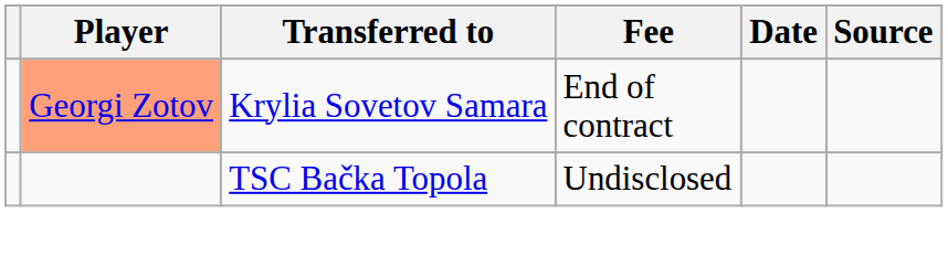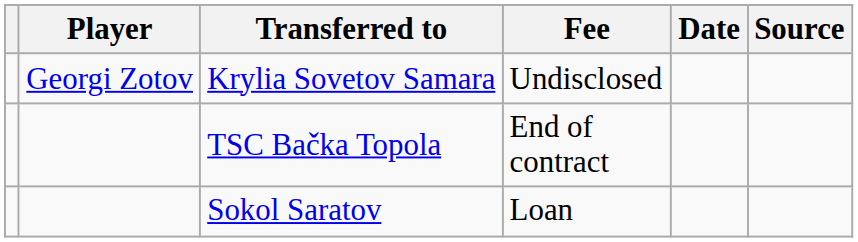 <table class="wikitable plainrowheaders sortable">
 <tr>
 <th></th>
 <th scope="col">Player</th>
 <th>Transferred to</th>
 <th style="width: 80px;">Fee</th>
 <th scope="col">Date</th>
 <th scope="col">Source</th>
 </tr>
 <tr>
 <td align="center"></td>
-<td style="background: lightsalmon;"> <a href='#'>Georgi Zotov</a></td>
+<td> <a href='#'>Georgi Zotov</a></td>
 <td> <a href='#'>Krylia Sovetov Samara</a></td>
+<td>Undisclosed</td>
+<td></td>
+<td></td>
+</tr>
+<tr>
+<td align="center"></td>
+<td> </td>
+<td> <a href='#'>TSC Bačka Topola</a></td>
 <td>End of contract</td>
 <td></td>
 <td></td>
 </tr>
 <tr>
 <td align="center"></td>
 <td> </td>
-<td> <a href='#'>TSC Bačka Topola</a></td>
-<td>Undisclosed</td>
+<td> <a href='#'>Sokol Saratov</a></td>
+<td>Loan</td>
 <td></td>
 <td></td>
 </tr>
 </table>
